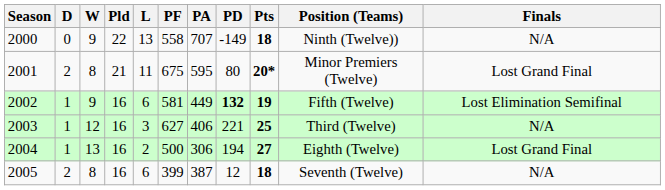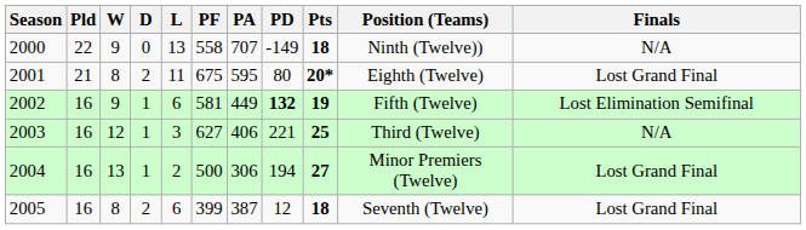 <table class="wikitable" style="text-align:center;">
 <tr>
 <th width=30>Season</th>
+<th width=20 abbr="Played">Pld</th>
+<th width=20 abbr="Won">W</th>
 <th width=20 abbr="Drawn">D</th>
-<th width=20 abbr="Won">W</th>
-<th width=20 abbr="Played">Pld</th>
 <th width=20 abbr="Lost">L</th>
 <th width=20 abbr="Points for">PF</th>
 <th width=20 abbr="Points against">PA</th>
 <th width=20 abbr="Points difference">PD</th>
 <th width=20 abbr="Points">Pts</th>
 <th width=150>Position (Teams)</th>
 <th width=250>Finals</th>
 </tr>
 <tr>
 <td style="text-align:left;">2000</td>
+<td>22</td>
+<td>9</td>
 <td>0</td>
-<td>9</td>
-<td>22</td>
 <td>13</td>
 <td>558</td>
 <td>707</td>
 <td>-149</td>
 <td><strong>18</strong></td>
 <td>Ninth (Twelve))</td>
 <td>N/A</td>
 </tr>
 <tr>
 <td style="text-align:left;">2001</td>
+<td>21</td>
+<td>8</td>
 <td>2</td>
-<td>8</td>
-<td>21</td>
 <td>11</td>
 <td>675</td>
 <td>595</td>
 <td>80</td>
 <td><strong>20*</strong></td>
-<td>Minor Premiers (Twelve)</td>
+<td>Eighth (Twelve)</td>
 <td>Lost Grand Final</td>
 </tr>
 <tr style="background: #ccffcc;">
 <td style="text-align:left;">2002</td>
+<td>16</td>
+<td>9</td>
 <td>1</td>
-<td>9</td>
-<td>16</td>
 <td>6</td>
 <td>581</td>
 <td>449</td>
 <td><strong>132</strong></td>
 <td><strong>19</strong></td>
 <td>Fifth (Twelve)</td>
 <td>Lost Elimination Semifinal</td>
 </tr>
 <tr style="background: #ccffcc;">
 <td style="text-align:left;">2003</td>
+<td>16</td>
+<td>12</td>
 <td>1</td>
-<td>12</td>
-<td>16</td>
 <td>3</td>
 <td>627</td>
 <td>406</td>
 <td>221</td>
 <td><strong>25</strong></td>
 <td>Third (Twelve)</td>
 <td>N/A</td>
 </tr>
 <tr style="background: #ccffcc;">
 <td style="text-align:left;">2004</td>
+<td>16</td>
+<td>13</td>
 <td>1</td>
-<td>13</td>
-<td>16</td>
 <td>2</td>
 <td>500</td>
 <td>306</td>
 <td>194</td>
 <td><strong>27</strong></td>
-<td>Eighth (Twelve)</td>
+<td>Minor Premiers (Twelve)</td>
 <td>Lost Grand Final</td>
 </tr>
 <tr>
 <td style="text-align:left;">2005</td>
+<td>16</td>
+<td>8</td>
 <td>2</td>
-<td>8</td>
-<td>16</td>
 <td>6</td>
 <td>399</td>
 <td>387</td>
 <td>12</td>
 <td><strong>18</strong></td>
 <td>Seventh (Twelve)</td>
-<td>N/A</td>
+<td>Lost Grand Final</td>
 </tr>
 </table>
